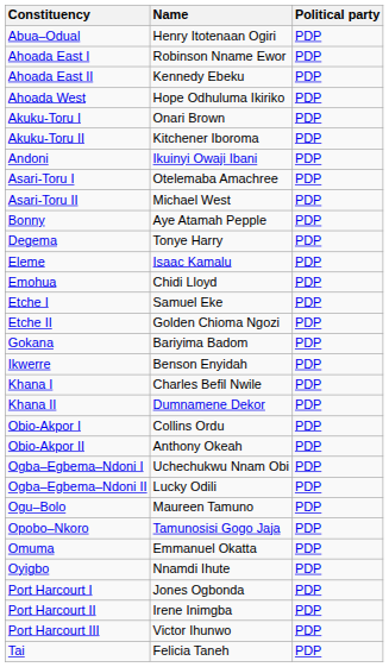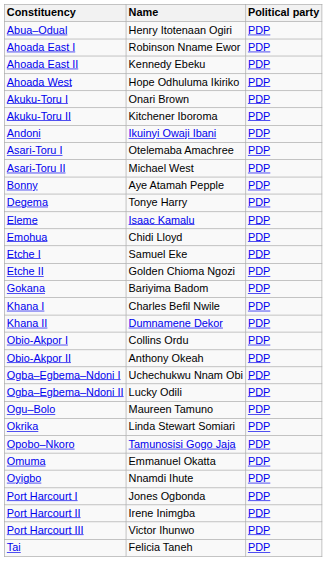 <table class="wikitable sortable">
 <tr>
 <th style="text-align: left">Constituency</th>
 <th style="text-align: left">Name</th>
 <th style="text-align: left">Political party</th>
 </tr>
 <tr>
 <td><a href='#'>Abua–Odual</a></td>
 <td>Henry Itotenaan Ogiri</td>
 <td><a href='#'>PDP</a></td>
 </tr>
 <tr>
 <td><a href='#'>Ahoada East I</a></td>
 <td>Robinson Nname Ewor</td>
 <td><a href='#'>PDP</a></td>
 </tr>
 <tr>
 <td><a href='#'>Ahoada East II</a></td>
 <td>Kennedy Ebeku</td>
 <td><a href='#'>PDP</a></td>
 </tr>
 <tr>
 <td><a href='#'>Ahoada West</a></td>
 <td>Hope Odhuluma Ikiriko</td>
 <td><a href='#'>PDP</a></td>
 </tr>
 <tr>
 <td><a href='#'>Akuku-Toru I</a></td>
 <td>Onari Brown</td>
 <td><a href='#'>PDP</a></td>
 </tr>
 <tr>
 <td><a href='#'>Akuku-Toru II</a></td>
 <td>Kitchener Iboroma</td>
 <td><a href='#'>PDP</a></td>
 </tr>
 <tr>
 <td><a href='#'>Andoni</a></td>
 <td><a href='#'>Ikuinyi Owaji Ibani</a></td>
 <td><a href='#'>PDP</a></td>
 </tr>
 <tr>
 <td><a href='#'>Asari-Toru I</a></td>
 <td>Otelemaba Amachree</td>
 <td><a href='#'>PDP</a></td>
 </tr>
 <tr>
 <td><a href='#'>Asari-Toru II</a></td>
 <td>Michael West</td>
 <td><a href='#'>PDP</a></td>
 </tr>
 <tr>
 <td><a href='#'>Bonny</a></td>
 <td>Aye Atamah Pepple</td>
 <td><a href='#'>PDP</a></td>
 </tr>
 <tr>
 <td><a href='#'>Degema</a></td>
 <td>Tonye Harry</td>
 <td><a href='#'>PDP</a></td>
 </tr>
 <tr>
 <td><a href='#'>Eleme</a></td>
 <td><a href='#'>Isaac Kamalu</a></td>
 <td><a href='#'>PDP</a></td>
 </tr>
 <tr>
 <td><a href='#'>Emohua</a></td>
 <td>Chidi Lloyd</td>
 <td><a href='#'>PDP</a></td>
 </tr>
 <tr>
 <td><a href='#'>Etche I</a></td>
 <td>Samuel Eke</td>
 <td><a href='#'>PDP</a></td>
 </tr>
 <tr>
 <td><a href='#'>Etche II</a></td>
 <td>Golden Chioma Ngozi</td>
 <td><a href='#'>PDP</a></td>
 </tr>
 <tr>
 <td><a href='#'>Gokana</a></td>
 <td>Bariyima Badom</td>
 <td><a href='#'>PDP</a></td>
 </tr>
 <tr>
-<td><a href='#'>Ikwerre</a></td>
-<td>Benson Enyidah</td>
-<td><a href='#'>PDP</a></td>
-</tr>
-<tr>
 <td><a href='#'>Khana I</a></td>
 <td>Charles Befil Nwile</td>
 <td><a href='#'>PDP</a></td>
 </tr>
 <tr>
 <td><a href='#'>Khana II</a></td>
 <td><a href='#'>Dumnamene Dekor</a></td>
 <td><a href='#'>PDP</a></td>
 </tr>
 <tr>
 <td><a href='#'>Obio-Akpor I</a></td>
 <td>Collins Ordu</td>
 <td><a href='#'>PDP</a></td>
 </tr>
 <tr>
 <td><a href='#'>Obio-Akpor II</a></td>
 <td>Anthony Okeah</td>
 <td><a href='#'>PDP</a></td>
 </tr>
 <tr>
 <td><a href='#'>Ogba–Egbema–Ndoni I</a></td>
 <td>Uchechukwu Nnam Obi</td>
 <td><a href='#'>PDP</a></td>
 </tr>
 <tr>
 <td><a href='#'>Ogba–Egbema–Ndoni II</a></td>
 <td>Lucky Odili</td>
 <td><a href='#'>PDP</a></td>
 </tr>
 <tr>
 <td><a href='#'>Ogu–Bolo</a></td>
 <td>Maureen Tamuno</td>
+<td><a href='#'>PDP</a></td>
+</tr>
+<tr>
+<td><a href='#'>Okrika</a></td>
+<td>Linda Stewart Somiari</td>
 <td><a href='#'>PDP</a></td>
 </tr>
 <tr>
 <td><a href='#'>Opobo–Nkoro</a></td>
 <td><a href='#'>Tamunosisi Gogo Jaja</a></td>
 <td><a href='#'>PDP</a></td>
 </tr>
 <tr>
 <td><a href='#'>Omuma</a></td>
 <td>Emmanuel Okatta</td>
 <td><a href='#'>PDP</a></td>
 </tr>
 <tr>
 <td><a href='#'>Oyigbo</a></td>
 <td>Nnamdi Ihute</td>
 <td><a href='#'>PDP</a></td>
 </tr>
 <tr>
 <td><a href='#'>Port Harcourt I</a></td>
 <td>Jones Ogbonda</td>
 <td><a href='#'>PDP</a></td>
 </tr>
 <tr>
 <td><a href='#'>Port Harcourt II</a></td>
 <td>Irene Inimgba</td>
 <td><a href='#'>PDP</a></td>
 </tr>
 <tr>
 <td><a href='#'>Port Harcourt III</a></td>
 <td>Victor Ihunwo</td>
 <td><a href='#'>PDP</a></td>
 </tr>
 <tr>
 <td><a href='#'>Tai</a></td>
 <td>Felicia Taneh</td>
 <td><a href='#'>PDP</a></td>
 </tr>
 </table>
